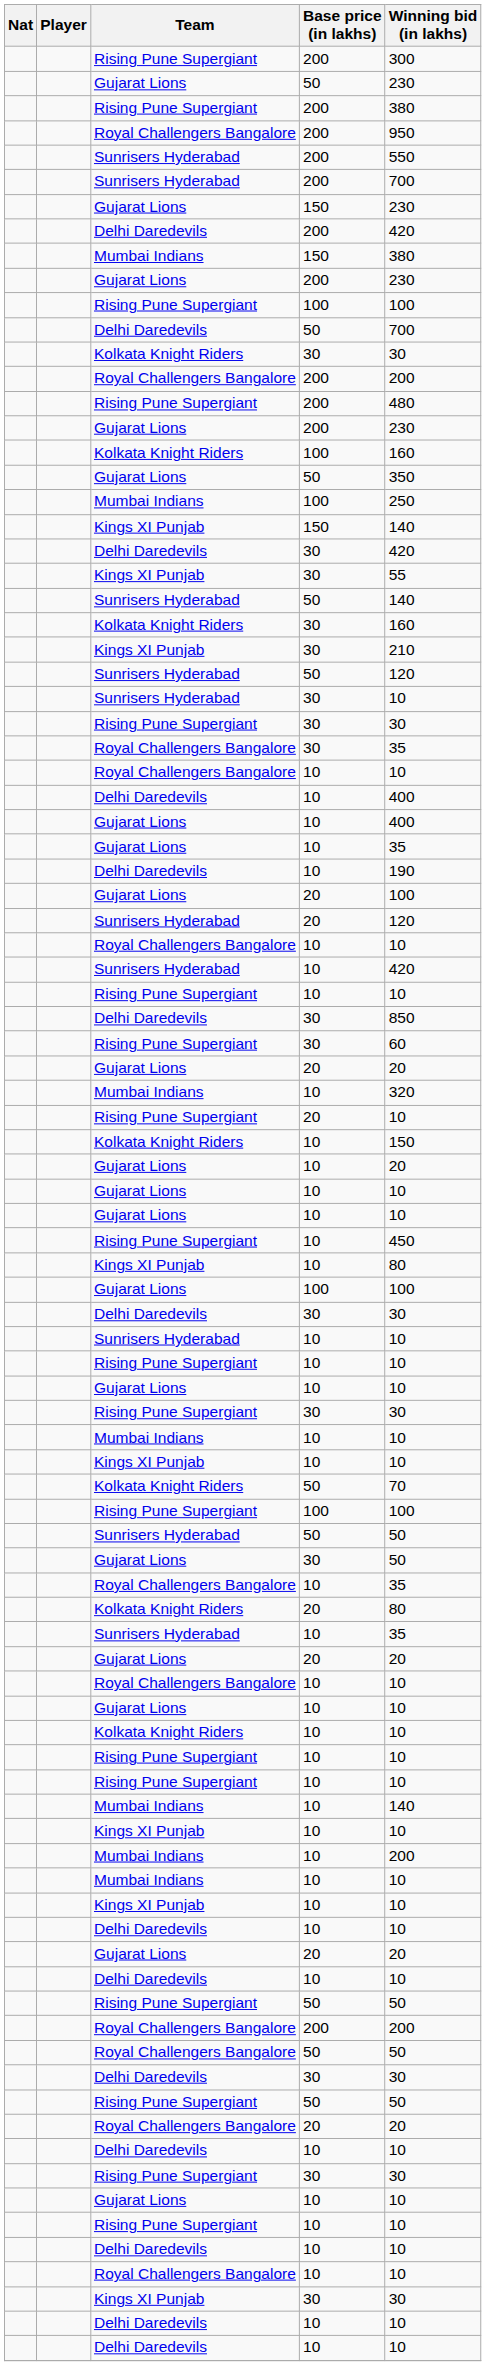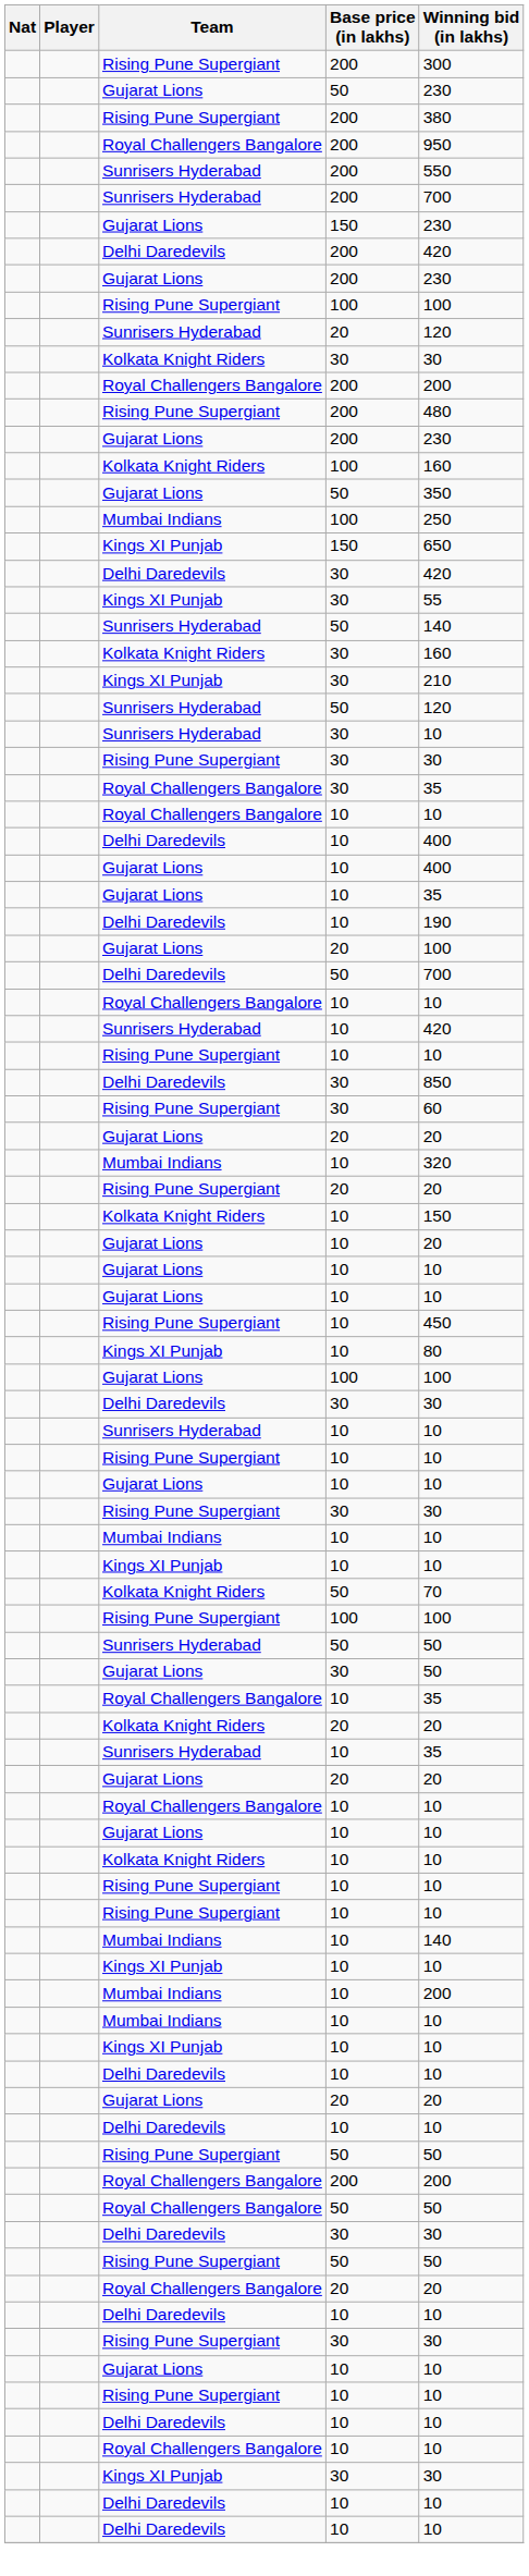 <table class="wikitable sortable">
 <tr>
 <th>Nat</th>
 <th>Player</th>
 <th>Team</th>
 <th>Base price<br>(in  lakhs)</th>
 <th>Winning bid<br>(in  lakhs)</th>
 </tr>
 <tr>
 <td></td>
 <td></td>
 <td><a href='#'>Rising Pune Supergiant</a></td>
 <td>200</td>
 <td>300</td>
 </tr>
 <tr>
 <td></td>
 <td></td>
 <td><a href='#'>Gujarat Lions</a></td>
 <td>50</td>
 <td>230</td>
 </tr>
 <tr>
 <td></td>
 <td></td>
 <td><a href='#'>Rising Pune Supergiant</a></td>
 <td>200</td>
 <td>380</td>
 </tr>
 <tr>
 <td></td>
 <td></td>
 <td><a href='#'>Royal Challengers Bangalore</a></td>
 <td>200</td>
 <td>950</td>
 </tr>
 <tr>
 <td></td>
 <td></td>
 <td><a href='#'>Sunrisers Hyderabad</a></td>
 <td>200</td>
 <td>550</td>
 </tr>
 <tr>
 <td></td>
 <td></td>
 <td><a href='#'>Sunrisers Hyderabad</a></td>
 <td>200</td>
 <td>700</td>
 </tr>
 <tr>
 <td></td>
 <td></td>
 <td><a href='#'>Gujarat Lions</a></td>
 <td>150</td>
 <td>230</td>
 </tr>
 <tr>
 <td></td>
 <td></td>
 <td><a href='#'>Delhi Daredevils</a></td>
 <td>200</td>
 <td>420</td>
 </tr>
 <tr>
 <td></td>
 <td></td>
-<td><a href='#'>Mumbai Indians</a></td>
-<td>150</td>
-<td>380</td>
-</tr>
-<tr>
-<td></td>
-<td></td>
 <td><a href='#'>Gujarat Lions</a></td>
 <td>200</td>
 <td>230</td>
 </tr>
 <tr>
 <td></td>
 <td></td>
 <td><a href='#'>Rising Pune Supergiant</a></td>
 <td>100</td>
 <td>100</td>
 </tr>
 <tr>
 <td></td>
 <td></td>
-<td><a href='#'>Delhi Daredevils</a></td>
-<td>50</td>
-<td>700</td>
+<td><a href='#'>Sunrisers Hyderabad</a></td>
+<td>20</td>
+<td>120</td>
 </tr>
 <tr>
 <td></td>
 <td></td>
 <td><a href='#'>Kolkata Knight Riders</a></td>
 <td>30</td>
 <td>30</td>
 </tr>
 <tr>
 <td></td>
 <td></td>
 <td><a href='#'>Royal Challengers Bangalore</a></td>
 <td>200</td>
 <td>200</td>
 </tr>
 <tr>
 <td></td>
 <td></td>
 <td><a href='#'>Rising Pune Supergiant</a></td>
 <td>200</td>
 <td>480</td>
 </tr>
 <tr>
 <td></td>
 <td></td>
 <td><a href='#'>Gujarat Lions</a></td>
 <td>200</td>
 <td>230</td>
 </tr>
 <tr>
 <td></td>
 <td></td>
 <td><a href='#'>Kolkata Knight Riders</a></td>
 <td>100</td>
 <td>160</td>
 </tr>
 <tr>
 <td></td>
 <td></td>
 <td><a href='#'>Gujarat Lions</a></td>
 <td>50</td>
 <td>350</td>
 </tr>
 <tr>
 <td></td>
 <td></td>
 <td><a href='#'>Mumbai Indians</a></td>
 <td>100</td>
 <td>250</td>
 </tr>
 <tr>
 <td></td>
 <td></td>
 <td><a href='#'>Kings XI Punjab</a></td>
 <td>150</td>
-<td>140</td>
+<td>650</td>
 </tr>
 <tr>
 <td></td>
 <td></td>
 <td><a href='#'>Delhi Daredevils</a></td>
 <td>30</td>
 <td>420</td>
 </tr>
 <tr>
 <td></td>
 <td></td>
 <td><a href='#'>Kings XI Punjab</a></td>
 <td>30</td>
 <td>55</td>
 </tr>
 <tr>
 <td></td>
 <td></td>
 <td><a href='#'>Sunrisers Hyderabad</a></td>
 <td>50</td>
 <td>140</td>
 </tr>
 <tr>
 <td></td>
 <td></td>
 <td><a href='#'>Kolkata Knight Riders</a></td>
 <td>30</td>
 <td>160</td>
 </tr>
 <tr>
 <td></td>
 <td></td>
 <td><a href='#'>Kings XI Punjab</a></td>
 <td>30</td>
 <td>210</td>
 </tr>
 <tr>
 <td></td>
 <td></td>
 <td><a href='#'>Sunrisers Hyderabad</a></td>
 <td>50</td>
 <td>120</td>
 </tr>
 <tr>
 <td></td>
 <td></td>
 <td><a href='#'>Sunrisers Hyderabad</a></td>
 <td>30</td>
 <td>10</td>
 </tr>
 <tr>
 <td></td>
 <td></td>
 <td><a href='#'>Rising Pune Supergiant</a></td>
 <td>30</td>
 <td>30</td>
 </tr>
 <tr>
 <td></td>
 <td></td>
 <td><a href='#'>Royal Challengers Bangalore</a></td>
 <td>30</td>
 <td>35</td>
 </tr>
 <tr>
 <td></td>
 <td></td>
 <td><a href='#'>Royal Challengers Bangalore</a></td>
 <td>10</td>
 <td>10</td>
 </tr>
 <tr>
 <td></td>
 <td></td>
 <td><a href='#'>Delhi Daredevils</a></td>
 <td>10</td>
 <td>400</td>
 </tr>
 <tr>
 <td></td>
 <td></td>
 <td><a href='#'>Gujarat Lions</a></td>
 <td>10</td>
 <td>400</td>
 </tr>
 <tr>
 <td></td>
 <td></td>
 <td><a href='#'>Gujarat Lions</a></td>
 <td>10</td>
 <td>35</td>
 </tr>
 <tr>
 <td></td>
 <td></td>
 <td><a href='#'>Delhi Daredevils</a></td>
 <td>10</td>
 <td>190</td>
 </tr>
 <tr>
 <td></td>
 <td></td>
 <td><a href='#'>Gujarat Lions</a></td>
 <td>20</td>
 <td>100</td>
 </tr>
 <tr>
 <td></td>
 <td></td>
-<td><a href='#'>Sunrisers Hyderabad</a></td>
-<td>20</td>
-<td>120</td>
+<td><a href='#'>Delhi Daredevils</a></td>
+<td>50</td>
+<td>700</td>
 </tr>
 <tr>
 <td></td>
 <td></td>
 <td><a href='#'>Royal Challengers Bangalore</a></td>
 <td>10</td>
 <td>10</td>
 </tr>
 <tr>
 <td></td>
 <td></td>
 <td><a href='#'>Sunrisers Hyderabad</a></td>
 <td>10</td>
 <td>420</td>
 </tr>
 <tr>
 <td></td>
 <td></td>
 <td><a href='#'>Rising Pune Supergiant</a></td>
 <td>10</td>
 <td>10</td>
 </tr>
 <tr>
 <td></td>
 <td></td>
 <td><a href='#'>Delhi Daredevils</a></td>
 <td>30</td>
 <td>850</td>
 </tr>
 <tr>
 <td></td>
 <td></td>
 <td><a href='#'>Rising Pune Supergiant</a></td>
 <td>30</td>
 <td>60</td>
 </tr>
 <tr>
 <td></td>
 <td></td>
 <td><a href='#'>Gujarat Lions</a></td>
 <td>20</td>
 <td>20</td>
 </tr>
 <tr>
 <td></td>
 <td></td>
 <td><a href='#'>Mumbai Indians</a></td>
 <td>10</td>
 <td>320</td>
 </tr>
 <tr>
 <td></td>
 <td></td>
 <td><a href='#'>Rising Pune Supergiant</a></td>
 <td>20</td>
-<td>10</td>
+<td>20</td>
 </tr>
 <tr>
 <td></td>
 <td></td>
 <td><a href='#'>Kolkata Knight Riders</a></td>
 <td>10</td>
 <td>150</td>
 </tr>
 <tr>
 <td></td>
 <td></td>
 <td><a href='#'>Gujarat Lions</a></td>
 <td>10</td>
 <td>20</td>
 </tr>
 <tr>
 <td></td>
 <td></td>
 <td><a href='#'>Gujarat Lions</a></td>
 <td>10</td>
 <td>10</td>
 </tr>
 <tr>
 <td></td>
 <td></td>
 <td><a href='#'>Gujarat Lions</a></td>
 <td>10</td>
 <td>10</td>
 </tr>
 <tr>
 <td></td>
 <td></td>
 <td><a href='#'>Rising Pune Supergiant</a></td>
 <td>10</td>
 <td>450</td>
 </tr>
 <tr>
 <td></td>
 <td></td>
 <td><a href='#'>Kings XI Punjab</a></td>
 <td>10</td>
 <td>80</td>
 </tr>
 <tr>
 <td></td>
 <td></td>
 <td><a href='#'>Gujarat Lions</a></td>
 <td>100</td>
 <td>100</td>
 </tr>
 <tr>
 <td></td>
 <td></td>
 <td><a href='#'>Delhi Daredevils</a></td>
 <td>30</td>
 <td>30</td>
 </tr>
 <tr>
 <td></td>
 <td></td>
 <td><a href='#'>Sunrisers Hyderabad</a></td>
 <td>10</td>
 <td>10</td>
 </tr>
 <tr>
 <td></td>
 <td></td>
 <td><a href='#'>Rising Pune Supergiant</a></td>
 <td>10</td>
 <td>10</td>
 </tr>
 <tr>
 <td></td>
 <td></td>
 <td><a href='#'>Gujarat Lions</a></td>
 <td>10</td>
 <td>10</td>
 </tr>
 <tr>
 <td></td>
 <td></td>
 <td><a href='#'>Rising Pune Supergiant</a></td>
 <td>30</td>
 <td>30</td>
 </tr>
 <tr>
 <td></td>
 <td></td>
 <td><a href='#'>Mumbai Indians</a></td>
 <td>10</td>
 <td>10</td>
 </tr>
 <tr>
 <td></td>
 <td></td>
 <td><a href='#'>Kings XI Punjab</a></td>
 <td>10</td>
 <td>10</td>
 </tr>
 <tr>
 <td></td>
 <td></td>
 <td><a href='#'>Kolkata Knight Riders</a></td>
 <td>50</td>
 <td>70</td>
 </tr>
 <tr>
 <td></td>
 <td></td>
 <td><a href='#'>Rising Pune Supergiant</a></td>
 <td>100</td>
 <td>100</td>
 </tr>
 <tr>
 <td></td>
 <td></td>
 <td><a href='#'>Sunrisers Hyderabad</a></td>
 <td>50</td>
 <td>50</td>
 </tr>
 <tr>
 <td></td>
 <td></td>
 <td><a href='#'>Gujarat Lions</a></td>
 <td>30</td>
 <td>50</td>
 </tr>
 <tr>
 <td></td>
 <td></td>
 <td><a href='#'>Royal Challengers Bangalore</a></td>
 <td>10</td>
 <td>35</td>
 </tr>
 <tr>
 <td></td>
 <td></td>
 <td><a href='#'>Kolkata Knight Riders</a></td>
 <td>20</td>
-<td>80</td>
+<td>20</td>
 </tr>
 <tr>
 <td></td>
 <td></td>
 <td><a href='#'>Sunrisers Hyderabad</a></td>
 <td>10</td>
 <td>35</td>
 </tr>
 <tr>
 <td></td>
 <td></td>
 <td><a href='#'>Gujarat Lions</a></td>
 <td>20</td>
 <td>20</td>
 </tr>
 <tr>
 <td></td>
 <td></td>
 <td><a href='#'>Royal Challengers Bangalore</a></td>
 <td>10</td>
 <td>10</td>
 </tr>
 <tr>
 <td></td>
 <td></td>
 <td><a href='#'>Gujarat Lions</a></td>
 <td>10</td>
 <td>10</td>
 </tr>
 <tr>
 <td></td>
 <td></td>
 <td><a href='#'>Kolkata Knight Riders</a></td>
 <td>10</td>
 <td>10</td>
 </tr>
 <tr>
 <td></td>
 <td></td>
 <td><a href='#'>Rising Pune Supergiant</a></td>
 <td>10</td>
 <td>10</td>
 </tr>
 <tr>
 <td></td>
 <td></td>
 <td><a href='#'>Rising Pune Supergiant</a></td>
 <td>10</td>
 <td>10</td>
 </tr>
 <tr>
 <td></td>
 <td></td>
 <td><a href='#'>Mumbai Indians</a></td>
 <td>10</td>
 <td>140</td>
 </tr>
 <tr>
 <td></td>
 <td></td>
 <td><a href='#'>Kings XI Punjab</a></td>
 <td>10</td>
 <td>10</td>
 </tr>
 <tr>
 <td></td>
 <td></td>
 <td><a href='#'>Mumbai Indians</a></td>
 <td>10</td>
 <td>200</td>
 </tr>
 <tr>
 <td></td>
 <td></td>
 <td><a href='#'>Mumbai Indians</a></td>
 <td>10</td>
 <td>10</td>
 </tr>
 <tr>
 <td></td>
 <td></td>
 <td><a href='#'>Kings XI Punjab</a></td>
 <td>10</td>
 <td>10</td>
 </tr>
 <tr>
 <td></td>
 <td></td>
 <td><a href='#'>Delhi Daredevils</a></td>
 <td>10</td>
 <td>10</td>
 </tr>
 <tr>
 <td></td>
 <td></td>
 <td><a href='#'>Gujarat Lions</a></td>
 <td>20</td>
 <td>20</td>
 </tr>
 <tr>
 <td></td>
 <td></td>
 <td><a href='#'>Delhi Daredevils</a></td>
 <td>10</td>
 <td>10</td>
 </tr>
 <tr>
 <td></td>
 <td></td>
 <td><a href='#'>Rising Pune Supergiant</a></td>
 <td>50</td>
 <td>50</td>
 </tr>
 <tr>
 <td></td>
 <td></td>
 <td><a href='#'>Royal Challengers Bangalore</a></td>
 <td>200</td>
 <td>200</td>
 </tr>
 <tr>
 <td></td>
 <td></td>
 <td><a href='#'>Royal Challengers Bangalore</a></td>
 <td>50</td>
 <td>50</td>
 </tr>
 <tr>
 <td></td>
 <td></td>
 <td><a href='#'>Delhi Daredevils</a></td>
 <td>30</td>
 <td>30</td>
 </tr>
 <tr>
 <td></td>
 <td></td>
 <td><a href='#'>Rising Pune Supergiant</a></td>
 <td>50</td>
 <td>50</td>
 </tr>
 <tr>
 <td></td>
 <td></td>
 <td><a href='#'>Royal Challengers Bangalore</a></td>
 <td>20</td>
 <td>20</td>
 </tr>
 <tr>
 <td></td>
 <td></td>
 <td><a href='#'>Delhi Daredevils</a></td>
 <td>10</td>
 <td>10</td>
 </tr>
 <tr>
 <td></td>
 <td></td>
 <td><a href='#'>Rising Pune Supergiant</a></td>
 <td>30</td>
 <td>30</td>
 </tr>
 <tr>
 <td></td>
 <td></td>
 <td><a href='#'>Gujarat Lions</a></td>
 <td>10</td>
 <td>10</td>
 </tr>
 <tr>
 <td></td>
 <td></td>
 <td><a href='#'>Rising Pune Supergiant</a></td>
 <td>10</td>
 <td>10</td>
 </tr>
 <tr>
 <td></td>
 <td></td>
 <td><a href='#'>Delhi Daredevils</a></td>
 <td>10</td>
 <td>10</td>
 </tr>
 <tr>
 <td></td>
 <td></td>
 <td><a href='#'>Royal Challengers Bangalore</a></td>
 <td>10</td>
 <td>10</td>
 </tr>
 <tr>
 <td></td>
 <td></td>
 <td><a href='#'>Kings XI Punjab</a></td>
 <td>30</td>
 <td>30</td>
 </tr>
 <tr>
 <td></td>
 <td></td>
 <td><a href='#'>Delhi Daredevils</a></td>
 <td>10</td>
 <td>10</td>
 </tr>
 <tr>
 <td></td>
 <td></td>
 <td><a href='#'>Delhi Daredevils</a></td>
 <td>10</td>
 <td>10</td>
 </tr>
 <tr>
 </tr>
 </table>
